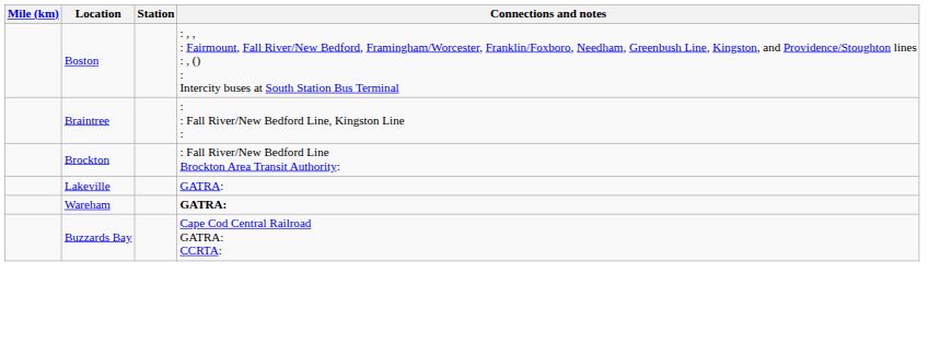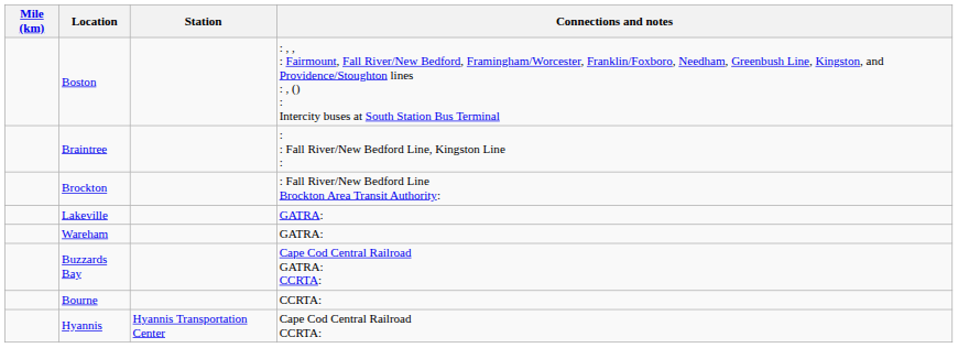 <table class="wikitable">
 <tr>
 <th><a href='#'>Mile (km)</a></th>
 <th>Location</th>
 <th>Station</th>
 <th>Connections and notes</th>
 </tr>
 <tr>
 <td></td>
 <td><a href='#'>Boston</a></td>
 <td></td>
 <td>: , , <br>: <a href='#'>Fairmount</a>, <a href='#'>Fall River/New Bedford</a>, <a href='#'>Framingham/Worcester</a>, <a href='#'>Franklin/Foxboro</a>, <a href='#'>Needham</a>, <a href='#'>Greenbush Line</a>, <a href='#'>Kingston</a>, and <a href='#'>Providence/Stoughton</a> lines<br>: ,  ()<br>: <br> Intercity buses at <a href='#'>South Station Bus Terminal</a></td>
 </tr>
 <tr>
 <td></td>
 <td><a href='#'>Braintree</a></td>
 <td></td>
 <td>: <br>: Fall River/New Bedford Line, Kingston Line<br>: </td>
 </tr>
 <tr>
 <td></td>
 <td><a href='#'>Brockton</a></td>
 <td></td>
 <td>: Fall River/New Bedford Line<br> <a href='#'>Brockton Area Transit Authority</a>: </td>
 </tr>
 <tr>
 <td></td>
 <td><a href='#'>Lakeville</a></td>
 <td></td>
 <td> <a href='#'>GATRA</a>: </td>
 </tr>
 <tr>
 <td></td>
 <td><a href='#'>Wareham</a></td>
 <td></td>
-<td><strong> GATRA: </strong></td>
+<td> GATRA: </td>
 </tr>
 <tr>
 <td></td>
 <td><a href='#'>Buzzards Bay</a></td>
 <td></td>
 <td> <a href='#'>Cape Cod Central Railroad</a><br>  GATRA: <br>  <a href='#'>CCRTA</a>: <br> </td>
 </tr>
+<tr>
+<td></td>
+<td><a href='#'>Bourne</a></td>
+<td></td>
+<td> CCRTA: <br> </td>
+</tr>
+<tr>
+<td></td>
+<td><a href='#'>Hyannis</a></td>
+<td><a href='#'>Hyannis Transportation Center</a></td>
+<td> Cape Cod Central Railroad<br> CCRTA: <br> </td>
+</tr>
 </table>
